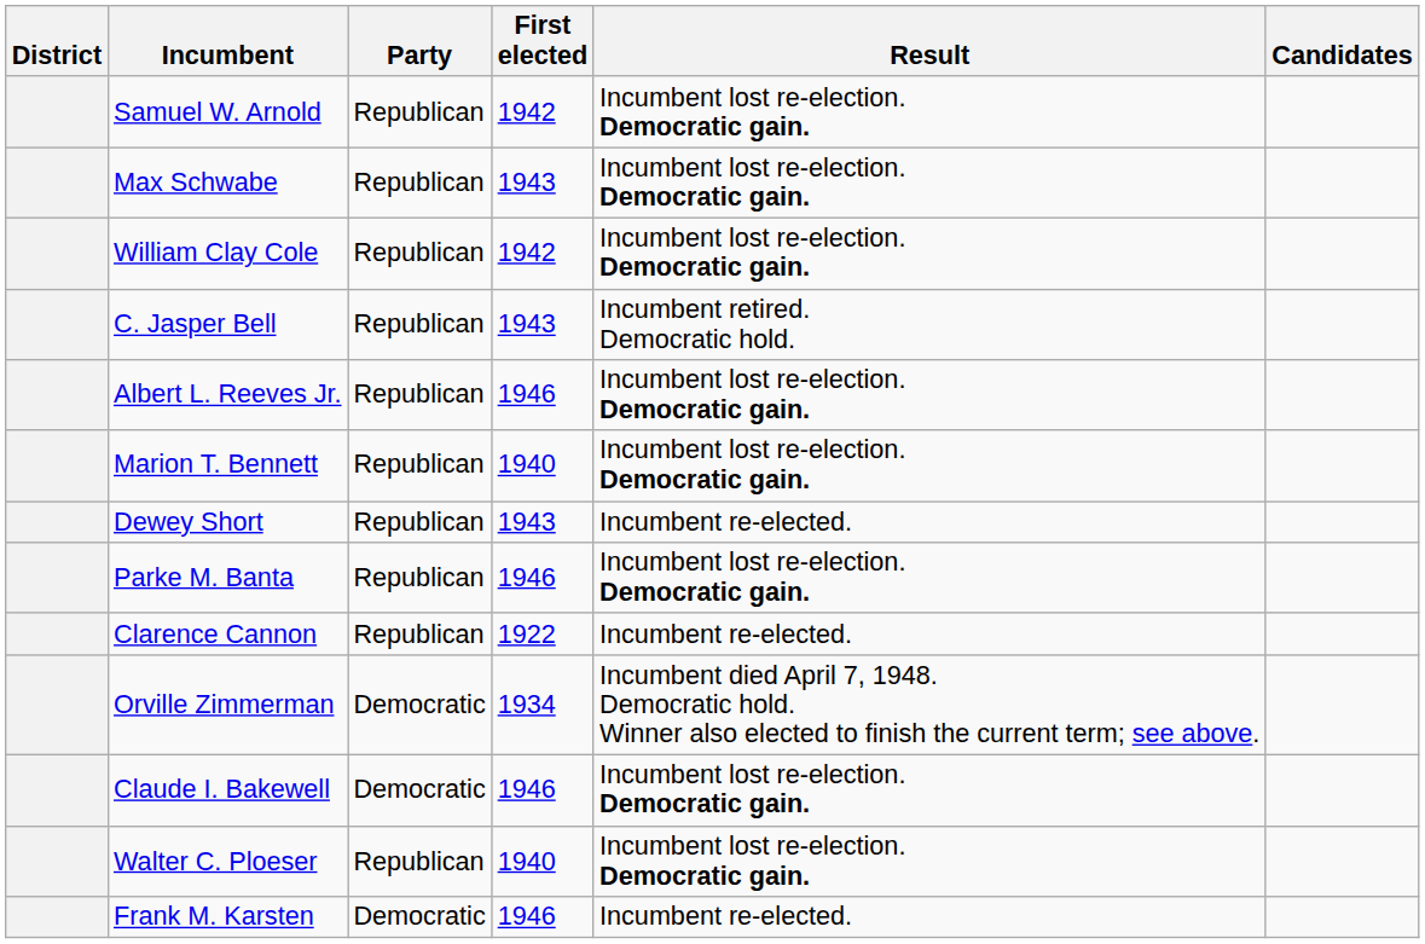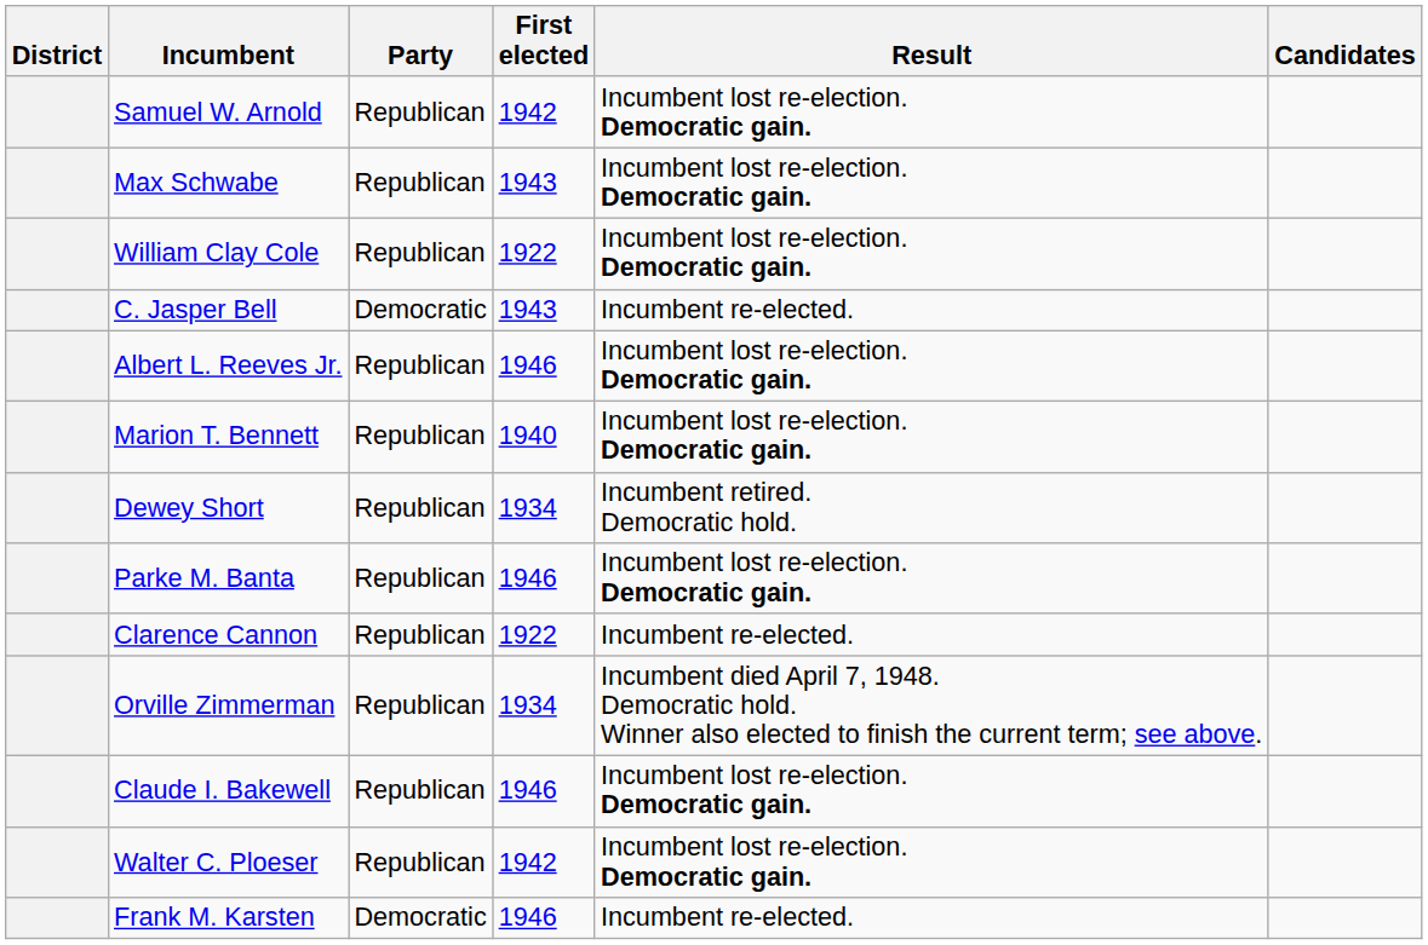 <table class=wikitable>
 <tr valign=bottom>
 <th>District</th>
 <th>Incumbent</th>
 <th>Party</th>
 <th>First<br>elected</th>
 <th>Result</th>
 <th>Candidates</th>
 </tr>
 <tr>
 <th></th>
 <td><a href='#'>Samuel W. Arnold</a></td>
 <td>Republican</td>
 <td><a href='#'>1942</a></td>
 <td>Incumbent lost re-election.<br><strong>Democratic gain.</strong></td>
 <td nowrap></td>
 </tr>
 <tr>
 <th></th>
 <td><a href='#'>Max Schwabe</a></td>
 <td>Republican</td>
 <td><a href='#'>1943</a></td>
 <td>Incumbent lost re-election.<br><strong>Democratic gain.</strong></td>
 <td nowrap></td>
 </tr>
 <tr>
 <th></th>
 <td><a href='#'>William Clay Cole</a></td>
 <td>Republican</td>
-<td><a href='#'>1942</a></td>
+<td><a href='#'>1922</a></td>
 <td>Incumbent lost re-election.<br><strong>Democratic gain.</strong></td>
 <td nowrap></td>
 </tr>
 <tr>
 <th></th>
 <td><a href='#'>C. Jasper Bell</a></td>
-<td>Republican</td>
+<td>Democratic</td>
 <td><a href='#'>1943</a></td>
-<td>Incumbent retired.<br>Democratic hold.</td>
+<td>Incumbent re-elected.</td>
 <td nowrap></td>
 </tr>
 <tr>
 <th></th>
 <td><a href='#'>Albert L. Reeves Jr.</a></td>
 <td>Republican</td>
 <td><a href='#'>1946</a></td>
 <td>Incumbent lost re-election.<br><strong>Democratic gain.</strong></td>
 <td nowrap></td>
 </tr>
 <tr>
 <th></th>
 <td><a href='#'>Marion T. Bennett</a></td>
 <td>Republican</td>
 <td><a href='#'>1940</a></td>
 <td>Incumbent lost re-election.<br><strong>Democratic gain.</strong></td>
 <td nowrap></td>
 </tr>
 <tr>
 <th></th>
 <td><a href='#'>Dewey Short</a></td>
 <td>Republican</td>
-<td><a href='#'>1943</a></td>
-<td>Incumbent re-elected.</td>
+<td><a href='#'>1934</a></td>
+<td>Incumbent retired.<br>Democratic hold.</td>
 <td nowrap></td>
 </tr>
 <tr>
 <th></th>
 <td><a href='#'>Parke M. Banta</a></td>
 <td>Republican</td>
 <td><a href='#'>1946</a></td>
 <td>Incumbent lost re-election.<br><strong>Democratic gain.</strong></td>
 <td nowrap></td>
 </tr>
 <tr>
 <th></th>
 <td><a href='#'>Clarence Cannon</a></td>
 <td>Republican</td>
 <td><a href='#'>1922</a></td>
 <td>Incumbent re-elected.</td>
 <td nowrap></td>
 </tr>
 <tr>
 <th></th>
 <td><a href='#'>Orville Zimmerman</a></td>
-<td>Democratic</td>
+<td>Republican</td>
 <td><a href='#'>1934</a></td>
 <td>Incumbent died April 7, 1948.<br>Democratic hold.<br>Winner also elected to finish the current term; <a href='#'>see above</a>.</td>
 <td nowrap></td>
 </tr>
 <tr>
 <th></th>
 <td><a href='#'>Claude I. Bakewell</a></td>
-<td>Democratic</td>
+<td>Republican</td>
 <td><a href='#'>1946</a></td>
 <td>Incumbent lost re-election.<br><strong>Democratic gain.</strong></td>
 <td nowrap></td>
 </tr>
 <tr>
 <th></th>
 <td><a href='#'>Walter C. Ploeser</a></td>
 <td>Republican</td>
-<td><a href='#'>1940</a></td>
+<td><a href='#'>1942</a></td>
 <td>Incumbent lost re-election.<br><strong>Democratic gain.</strong></td>
 <td nowrap></td>
 </tr>
 <tr>
 <th></th>
 <td><a href='#'>Frank M. Karsten</a></td>
 <td>Democratic</td>
 <td><a href='#'>1946</a></td>
 <td>Incumbent re-elected.</td>
 <td nowrap></td>
 </tr>
 </table>
